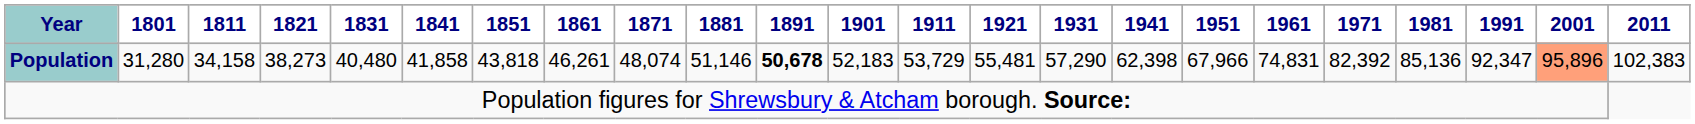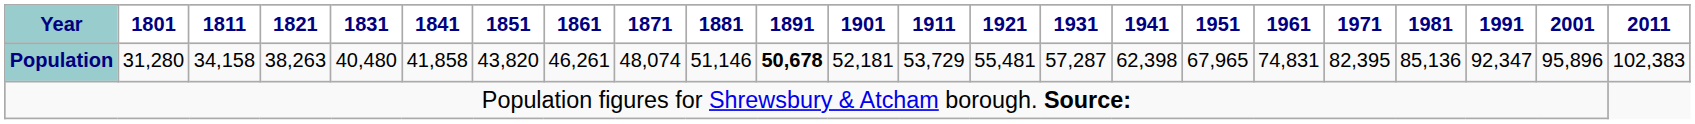 <table class="wikitable" style="font-size:75%;width:70%;border:0px;text-align:center;line-height:120%;margin:1em auto;">
 <tr>
 <th style="background: #99CCCC; color: #000080" height="17">Year</th>
 <th style="background: #FFFFFF; color:#000080;">1801</th>
 <th style="background: #FFFFFF; color:#000080;">1811</th>
 <th style="background: #FFFFFF; color:#000080;">1821</th>
 <th style="background: #FFFFFF; color:#000080;">1831</th>
 <th style="background: #FFFFFF; color:#000080;">1841</th>
 <th style="background: #FFFFFF; color:#000080;">1851</th>
 <th style="background: #FFFFFF; color:#000080;">1861</th>
 <th style="background: #FFFFFF; color:#000080;">1871</th>
 <th style="background: #FFFFFF; color:#000080;">1881</th>
 <th style="background: #FFFFFF; color:#000080;">1891</th>
 <th style="background: #FFFFFF; color:#000080;">1901</th>
 <th style="background: #FFFFFF; color:#000080;">1911</th>
 <th style="background: #FFFFFF; color:#000080;">1921</th>
 <th style="background: #FFFFFF; color:#000080;">1931</th>
 <th style="background: #FFFFFF; color:#000080;">1941</th>
 <th style="background: #FFFFFF; color:#000080;">1951</th>
 <th style="background: #FFFFFF; color:#000080;">1961</th>
 <th style="background: #FFFFFF; color:#000080;">1971</th>
 <th style="background: #FFFFFF; color:#000080;">1981</th>
 <th style="background: #FFFFFF; color:#000080;">1991</th>
 <th style="background: #FFFFFF; color:#000080;">2001</th>
 <th style="background: #FFFFFF; color:#000080;">2011</th>
 </tr>
 <tr>
 <th style="background: #99CCCC; color: #000080" height="17">Population</th>
 <td>31,280</td>
 <td>34,158</td>
-<td>38,273</td>
+<td>38,263</td>
 <td>40,480</td>
 <td>41,858</td>
-<td>43,818</td>
+<td>43,820</td>
 <td>46,261</td>
 <td>48,074</td>
 <td>51,146</td>
 <td><strong>50,678</strong></td>
-<td>52,183</td>
+<td>52,181</td>
 <td>53,729</td>
 <td>55,481</td>
-<td>57,290</td>
+<td>57,287</td>
 <td>62,398</td>
-<td>67,966</td>
+<td>67,965</td>
 <td>74,831</td>
-<td>82,392</td>
+<td>82,395</td>
 <td>85,136</td>
 <td>92,347</td>
-<td style="background: lightsalmon;">95,896</td>
+<td>95,896</td>
 <td>102,383</td>
 </tr>
 <tr>
 <td colspan="22" style="text-align:center;font-size:140%;"><small>Population figures for <a href='#'>Shrewsbury & Atcham</a> borough. <strong>Source: </strong></small></td>
 </tr>
 </table>
